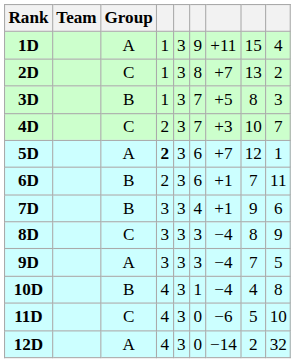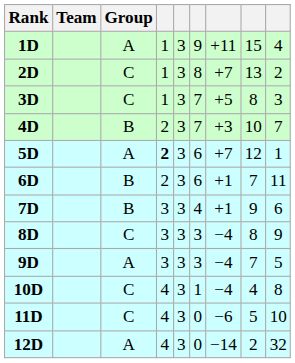 <table class="wikitable sortable" style="text-align:center;">
 <tr>
 <th>Rank</th>
 <th>Team</th>
 <th>Group</th>
 <th></th>
 <th></th>
 <th></th>
 <th></th>
 <th></th>
 <th></th>
 </tr>
 <tr style="background:#cfc;">
 <td><strong>1D</strong></td>
 <td align=left></td>
 <td>A</td>
 <td>1</td>
 <td>3</td>
 <td>9</td>
 <td>+11</td>
 <td>15</td>
 <td>4</td>
 </tr>
 <tr style="background:#cfc;">
 <td><strong>2D</strong></td>
 <td align=left></td>
 <td>C</td>
 <td>1</td>
 <td>3</td>
 <td>8</td>
 <td>+7</td>
 <td>13</td>
 <td>2</td>
 </tr>
 <tr style="background:#cfc;">
 <td><strong>3D</strong></td>
 <td align=left></td>
-<td>B</td>
+<td>C</td>
 <td>1</td>
 <td>3</td>
 <td>7</td>
 <td>+5</td>
 <td>8</td>
 <td>3</td>
 </tr>
 <tr style="background:#cfc;">
 <td><strong>4D</strong></td>
 <td align=left></td>
-<td>C</td>
+<td>B</td>
 <td>2</td>
 <td>3</td>
 <td>7</td>
 <td>+3</td>
 <td>10</td>
 <td>7</td>
 </tr>
 <tr style="background:#cff;">
 <td><strong>5D</strong></td>
 <td align=left></td>
 <td>A</td>
 <td><strong>2</strong></td>
 <td>3</td>
 <td>6</td>
 <td>+7</td>
 <td>12</td>
 <td>1</td>
 </tr>
 <tr style="background:#cff;">
 <td><strong>6D</strong></td>
 <td align=left></td>
 <td>B</td>
 <td>2</td>
 <td>3</td>
 <td>6</td>
 <td>+1</td>
 <td>7</td>
 <td>11</td>
 </tr>
 <tr style="background:#cff;">
 <td><strong>7D</strong></td>
 <td align=left></td>
 <td>B</td>
 <td>3</td>
 <td>3</td>
 <td>4</td>
 <td>+1</td>
 <td>9</td>
 <td>6</td>
 </tr>
 <tr style="background:#cff;">
 <td><strong>8D</strong></td>
 <td align=left></td>
 <td>C</td>
 <td>3</td>
 <td>3</td>
 <td>3</td>
 <td>−4</td>
 <td>8</td>
 <td>9</td>
 </tr>
 <tr style="background:#cff;">
 <td><strong>9D</strong></td>
 <td align=left></td>
 <td>A</td>
 <td>3</td>
 <td>3</td>
 <td>3</td>
 <td>−4</td>
 <td>7</td>
 <td>5</td>
 </tr>
 <tr style="background:#cff;">
 <td><strong>10D</strong></td>
 <td align=left></td>
-<td>B</td>
+<td>C</td>
 <td>4</td>
 <td>3</td>
 <td>1</td>
 <td>−4</td>
 <td>4</td>
 <td>8</td>
 </tr>
 <tr style="background:#cff;">
 <td><strong>11D</strong></td>
 <td align=left></td>
 <td>C</td>
 <td>4</td>
 <td>3</td>
 <td>0</td>
 <td>−6</td>
 <td>5</td>
 <td>10</td>
 </tr>
 <tr style="background:#cff;">
 <td><strong>12D</strong></td>
 <td align=left></td>
 <td>A</td>
 <td>4</td>
 <td>3</td>
 <td>0</td>
 <td>−14</td>
 <td>2</td>
 <td>32</td>
 </tr>
 </table>
